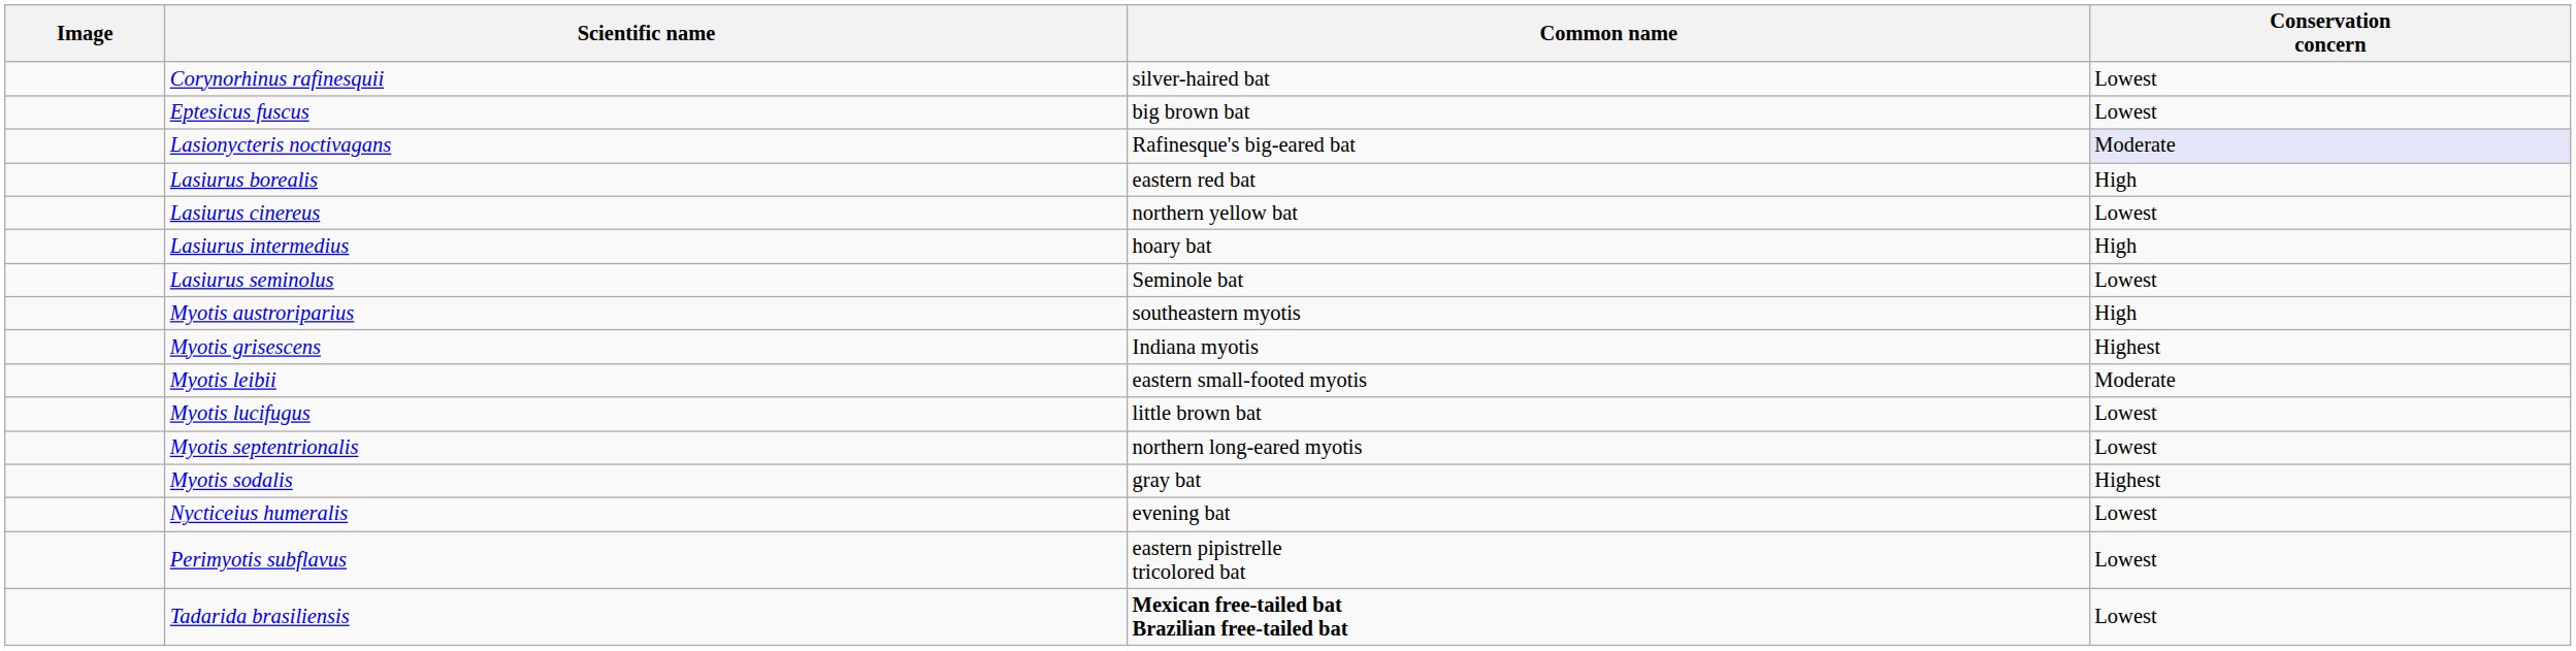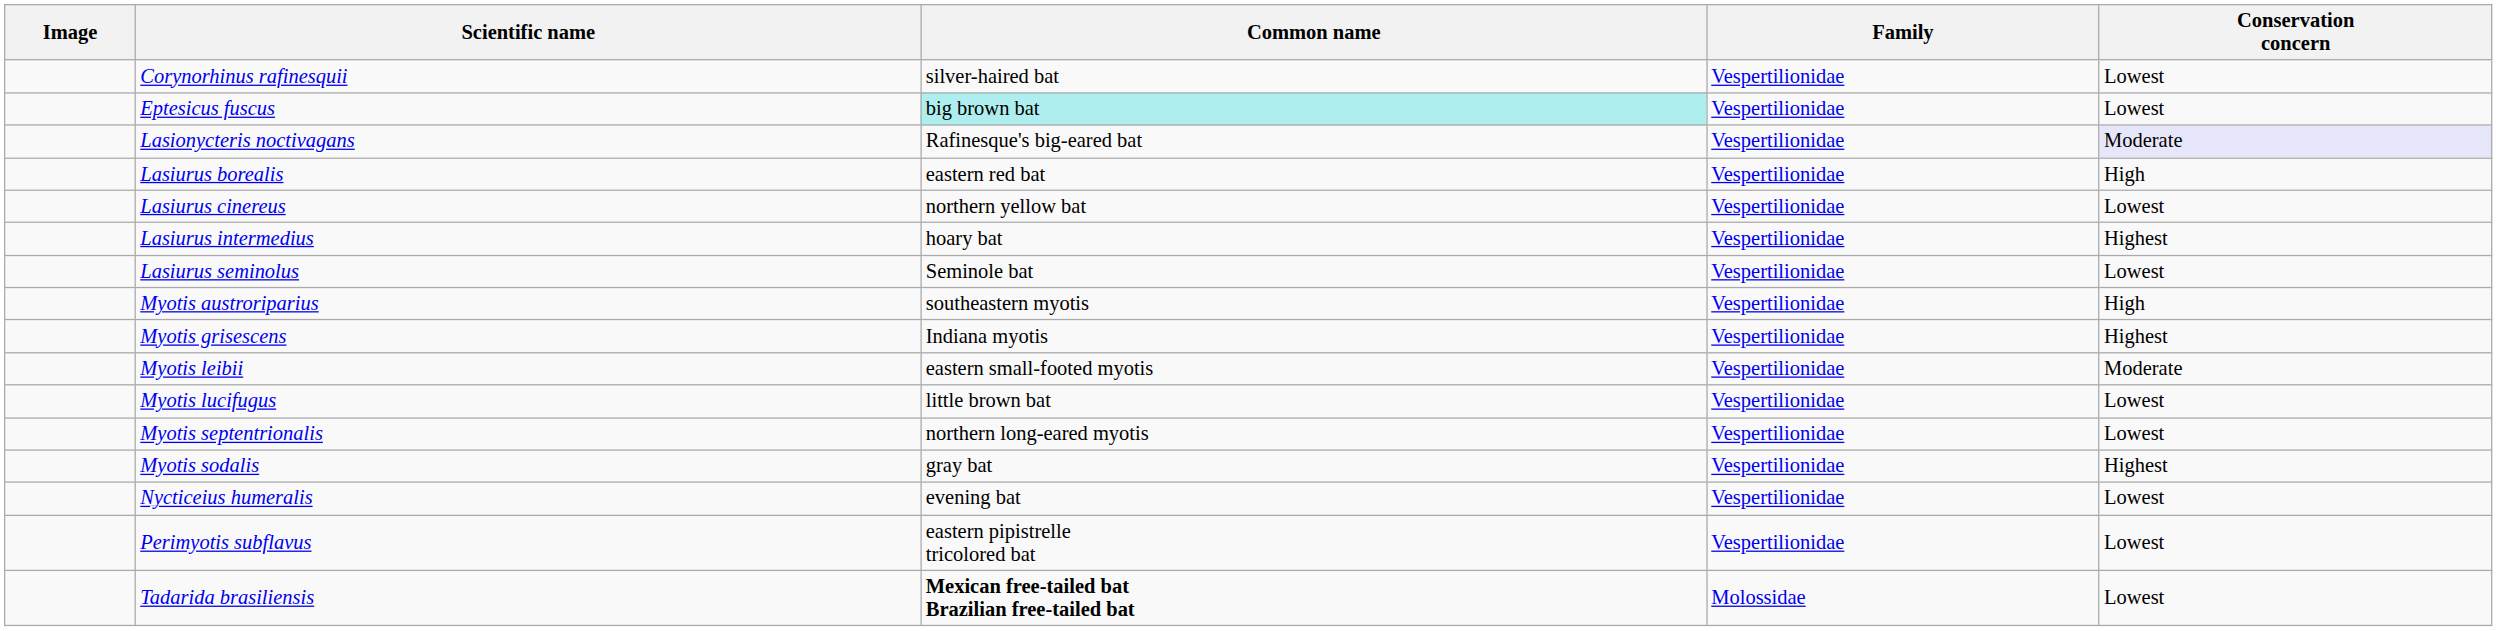 <table class="wikitable sortable" style="width:98%">
 <tr>
 <th width = 5% class="unsortable"><strong>Image</strong></th>
 <th width = 30%><strong>Scientific name</strong></th>
 <th width = 30%><strong>Common name</strong></th>
+<th width = 15%><strong>Family</strong></th>
 <th width = 15%><strong>Conservation<br>concern</strong></th>
 </tr>
 <tr>
 <td></td>
 <td><em><a href='#'>Corynorhinus rafinesquii</a></em></td>
 <td>silver-haired bat</td>
+<td><a href='#'>Vespertilionidae</a></td>
 <td>Lowest</td>
 </tr>
 <tr>
 <td></td>
 <td><em><a href='#'>Eptesicus fuscus</a></em></td>
-<td>big brown bat</td>
+<td style="background: paleturquoise;">big brown bat</td>
+<td><a href='#'>Vespertilionidae</a></td>
 <td>Lowest</td>
 </tr>
 <tr>
 <td></td>
 <td><em><a href='#'>Lasionycteris noctivagans</a></em></td>
 <td>Rafinesque's big-eared bat</td>
+<td><a href='#'>Vespertilionidae</a></td>
 <td style="background: lavender;">Moderate</td>
 </tr>
 <tr>
 <td></td>
 <td><em><a href='#'>Lasiurus borealis</a></em></td>
 <td>eastern red bat</td>
+<td><a href='#'>Vespertilionidae</a></td>
 <td>High</td>
 </tr>
 <tr>
 <td></td>
 <td><em><a href='#'>Lasiurus cinereus</a></em></td>
 <td>northern yellow bat</td>
+<td><a href='#'>Vespertilionidae</a></td>
 <td>Lowest</td>
 </tr>
 <tr>
 <td></td>
 <td><em><a href='#'>Lasiurus intermedius</a></em></td>
 <td>hoary bat</td>
-<td>High</td>
+<td><a href='#'>Vespertilionidae</a></td>
+<td>Highest</td>
 </tr>
 <tr>
 <td></td>
 <td><em><a href='#'>Lasiurus seminolus</a></em></td>
 <td>Seminole bat</td>
+<td><a href='#'>Vespertilionidae</a></td>
 <td>Lowest</td>
 </tr>
 <tr>
 <td></td>
 <td><em><a href='#'>Myotis austroriparius</a></em></td>
 <td>southeastern myotis</td>
+<td><a href='#'>Vespertilionidae</a></td>
 <td>High</td>
 </tr>
 <tr>
 <td></td>
 <td><em><a href='#'>Myotis grisescens</a></em></td>
 <td>Indiana myotis</td>
+<td><a href='#'>Vespertilionidae</a></td>
 <td>Highest</td>
 </tr>
 <tr>
 <td></td>
 <td><em><a href='#'>Myotis leibii</a></em></td>
 <td>eastern small-footed myotis</td>
+<td><a href='#'>Vespertilionidae</a></td>
 <td>Moderate</td>
 </tr>
 <tr>
 <td></td>
 <td><em><a href='#'>Myotis lucifugus</a></em></td>
 <td>little brown bat</td>
+<td><a href='#'>Vespertilionidae</a></td>
 <td>Lowest</td>
 </tr>
 <tr>
 <td></td>
 <td><em><a href='#'>Myotis septentrionalis</a></em></td>
 <td>northern long-eared myotis</td>
+<td><a href='#'>Vespertilionidae</a></td>
 <td>Lowest</td>
 </tr>
 <tr>
 <td></td>
 <td><em><a href='#'>Myotis sodalis</a></em></td>
 <td>gray bat</td>
+<td><a href='#'>Vespertilionidae</a></td>
 <td>Highest</td>
 </tr>
 <tr>
 <td></td>
 <td><em><a href='#'>Nycticeius humeralis</a></em></td>
 <td>evening bat</td>
+<td><a href='#'>Vespertilionidae</a></td>
 <td>Lowest</td>
 </tr>
 <tr>
 <td></td>
 <td><em><a href='#'>Perimyotis subflavus</a></em></td>
 <td>eastern pipistrelle<br>tricolored bat</td>
+<td><a href='#'>Vespertilionidae</a></td>
 <td>Lowest</td>
 </tr>
 <tr>
 <td></td>
 <td><em><a href='#'>Tadarida brasiliensis</a></em></td>
 <td><strong>Mexican free-tailed bat<br>Brazilian free-tailed bat</strong></td>
+<td><a href='#'>Molossidae</a></td>
 <td>Lowest</td>
 </tr>
 </table>
